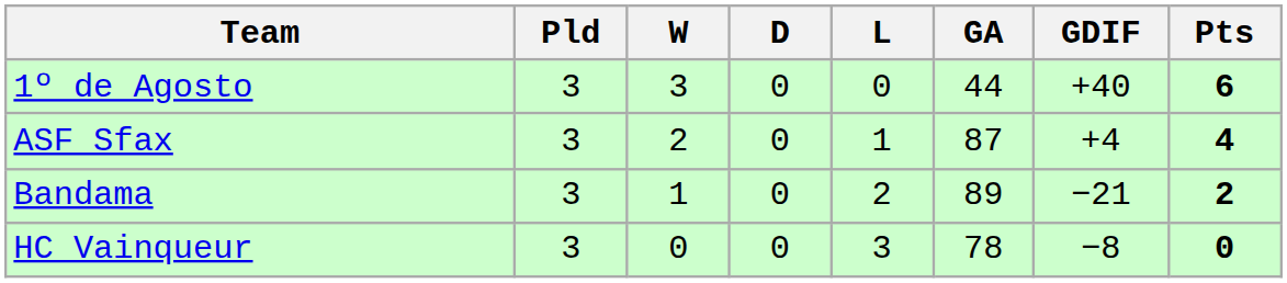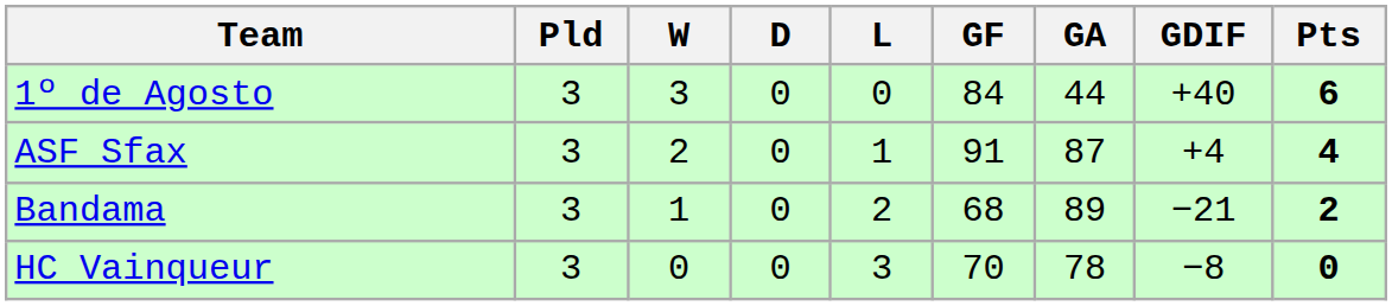 <table class=wikitable style="text-align:center" width=500>
 <tr>
 <th width=25%>Team</th>
 <th width=5%>Pld</th>
 <th width=5%>W</th>
 <th width=5%>D</th>
 <th width=5%>L</th>
+<th width=5%>GF</th>
 <th width=5%>GA</th>
 <th width=5%>GDIF</th>
 <th width=5%>Pts</th>
 </tr>
 <tr bgcolor=#ccffcc>
 <td align="left"> <a href='#'>1º de Agosto</a></td>
 <td>3</td>
 <td>3</td>
 <td>0</td>
 <td>0</td>
+<td>84</td>
 <td>44</td>
 <td>+40</td>
 <td><strong>6</strong></td>
 </tr>
 <tr bgcolor=#ccffcc>
 <td align="left"> <a href='#'>ASF Sfax</a></td>
 <td>3</td>
 <td>2</td>
 <td>0</td>
 <td>1</td>
+<td>91</td>
 <td>87</td>
 <td>+4</td>
 <td><strong>4</strong></td>
 </tr>
 <tr bgcolor=#ccffcc>
 <td align="left"> <a href='#'>Bandama</a></td>
 <td>3</td>
 <td>1</td>
 <td>0</td>
 <td>2</td>
+<td>68</td>
 <td>89</td>
 <td>−21</td>
 <td><strong>2</strong></td>
 </tr>
 <tr bgcolor=#ccffcc>
 <td align="left"> <a href='#'>HC Vainqueur</a></td>
 <td>3</td>
 <td>0</td>
 <td>0</td>
 <td>3</td>
+<td>70</td>
 <td>78</td>
 <td>−8</td>
 <td><strong>0</strong></td>
 </tr>
 </table>
